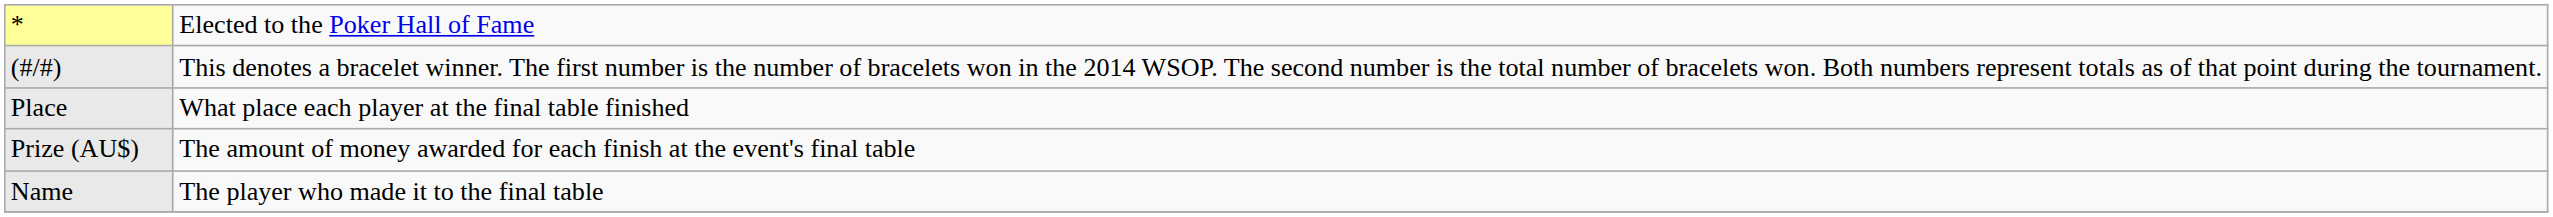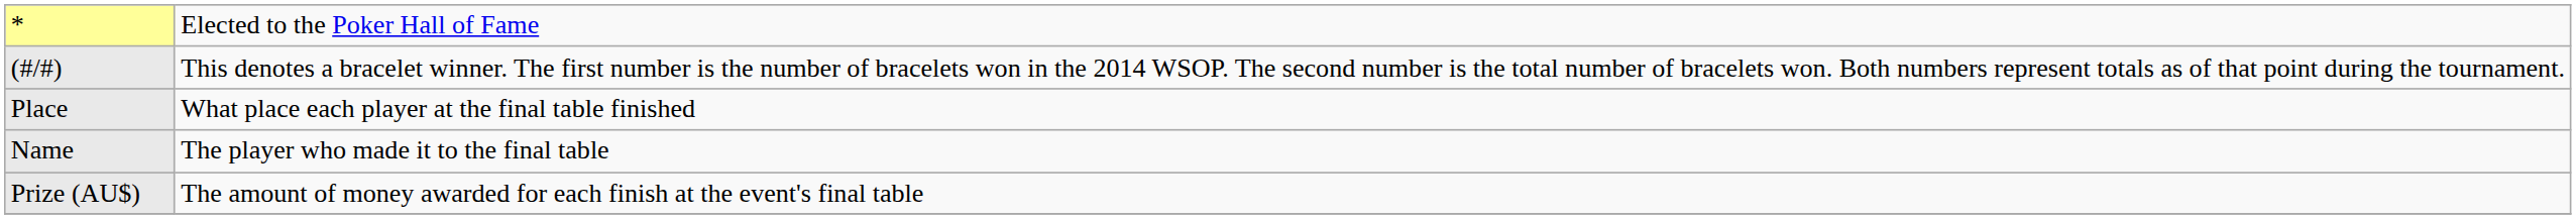 <table class="wikitable">
 <tr>
 <td style="background-color:#FFFF99; width:6em;">*</td>
 <td>Elected to the <a href='#'>Poker Hall of Fame</a></td>
 </tr>
 <tr>
 <td style="background-color: #E9E9E9;">(#/#)</td>
 <td>This denotes a bracelet winner. The first number is the number of bracelets won in the 2014 WSOP. The second number is the total number of bracelets won. Both numbers represent totals as of that point during the tournament.</td>
 </tr>
 <tr>
 <td style="background: #E9E9E9;">Place</td>
 <td>What place each player at the final table finished</td>
 </tr>
 <tr>
+<td style="background: #E9E9E9;">Name</td>
+<td>The player who made it to the final table</td>
+</tr>
+<tr>
 <td style="background: #E9E9E9;">Prize (AU$)</td>
 <td>The amount of money awarded for each finish at the event's final table</td>
 </tr>
 <tr>
-<td style="background: #E9E9E9;">Name</td>
-<td>The player who made it to the final table</td>
-</tr>
-<tr>
 </tr>
 </table>
